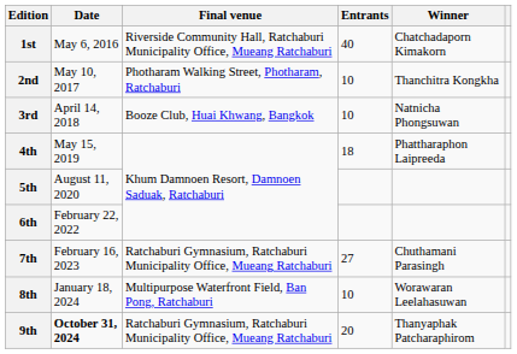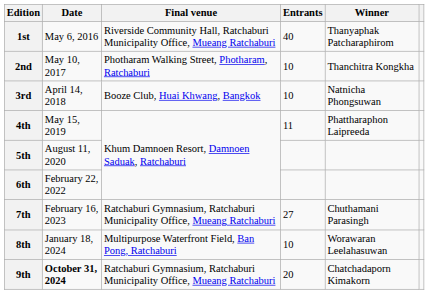 <table class="wikitable defaultcenter col2left col3left col5left" style="font-size:95%;">
 <tr>
 <th>Edition</th>
 <th>Date</th>
 <th>Final venue</th>
 <th>Entrants</th>
 <th>Winner</th>
 <th></th>
 </tr>
 <tr>
 <th>1st</th>
 <td>May 6, 2016</td>
 <td>Riverside Community Hall, Ratchaburi Municipality Office, <a href='#'>Mueang Ratchaburi</a></td>
 <td>40</td>
-<td>Chatchadaporn Kimakorn</td>
+<td>Thanyaphak Patcharaphirom</td>
 <td></td>
 </tr>
 <tr>
 <th>2nd</th>
 <td>May 10, 2017</td>
 <td>Photharam Walking Street, <a href='#'>Photharam</a>, <a href='#'>Ratchaburi</a></td>
 <td>10</td>
 <td>Thanchitra Kongkha</td>
 <td></td>
 </tr>
 <tr>
 <th>3rd</th>
 <td>April 14, 2018</td>
 <td>Booze Club, <a href='#'>Huai Khwang</a>, <a href='#'>Bangkok</a></td>
 <td>10</td>
 <td>Natnicha Phongsuwan</td>
 <td></td>
 </tr>
 <tr>
 <th>4th</th>
 <td>May 15, 2019</td>
 <td rowspan=3>Khum Damnoen Resort, <a href='#'>Damnoen Saduak</a>, <a href='#'>Ratchaburi</a></td>
-<td>18</td>
+<td>11</td>
 <td>Phattharaphon Laipreeda</td>
 <td></td>
 </tr>
 <tr>
 <th>5th</th>
 <td>August 11, 2020</td>
 <td></td>
 <td></td>
 <td></td>
 </tr>
 <tr>
 <th>6th</th>
 <td>February 22, 2022</td>
 <td></td>
 <td></td>
 <td></td>
 </tr>
 <tr>
 <th>7th</th>
 <td>February 16, 2023</td>
 <td>Ratchaburi Gymnasium, Ratchaburi Municipality Office, <a href='#'>Mueang Ratchaburi</a></td>
 <td>27</td>
 <td>Chuthamani Parasingh</td>
 <td></td>
 </tr>
 <tr>
 <th>8th</th>
 <td>January 18, 2024</td>
 <td>Multipurpose Waterfront Field, <a href='#'>Ban Pong, Ratchaburi</a></td>
 <td>10</td>
 <td>Worawaran Leelahasuwan</td>
 <td></td>
 </tr>
 <tr>
 <th>9th</th>
 <td><strong>October 31, 2024</strong></td>
 <td>Ratchaburi Gymnasium, Ratchaburi Municipality Office, <a href='#'>Mueang Ratchaburi</a></td>
 <td>20</td>
-<td>Thanyaphak Patcharaphirom</td>
+<td>Chatchadaporn Kimakorn</td>
 <td></td>
 </tr>
 </table>
